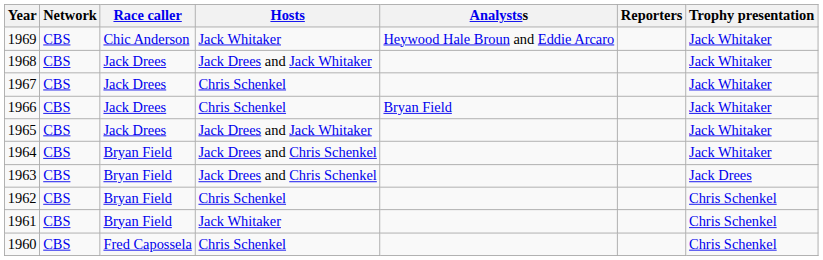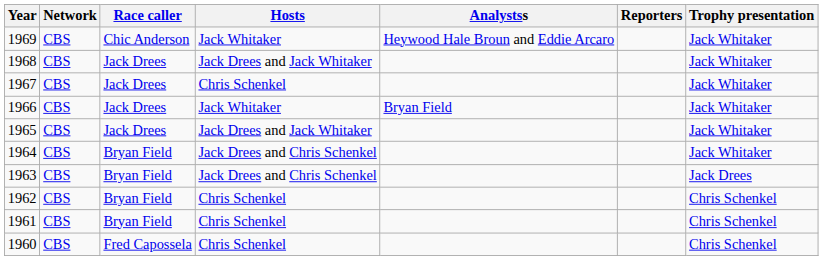 <table class="wikitable">
 <tr>
 <th>Year</th>
 <th>Network</th>
 <th><a href='#'>Race caller</a></th>
 <th><a href='#'>Hosts</a></th>
 <th><a href='#'>Analysts</a>s</th>
 <th>Reporters</th>
 <th>Trophy presentation</th>
 </tr>
 <tr>
 <td>1969</td>
 <td><a href='#'>CBS</a></td>
 <td><a href='#'>Chic Anderson</a></td>
 <td><a href='#'>Jack Whitaker</a></td>
 <td><a href='#'>Heywood Hale Broun</a> and <a href='#'>Eddie Arcaro</a></td>
 <td></td>
 <td><a href='#'>Jack Whitaker</a></td>
 </tr>
 <tr>
 <td>1968</td>
 <td><a href='#'>CBS</a></td>
 <td><a href='#'>Jack Drees</a></td>
 <td><a href='#'>Jack Drees</a> and <a href='#'>Jack Whitaker</a></td>
 <td></td>
 <td></td>
 <td><a href='#'>Jack Whitaker</a></td>
 </tr>
 <tr>
 <td>1967</td>
 <td><a href='#'>CBS</a></td>
 <td><a href='#'>Jack Drees</a></td>
 <td><a href='#'>Chris Schenkel</a></td>
 <td></td>
 <td></td>
 <td><a href='#'>Jack Whitaker</a></td>
 </tr>
 <tr>
 <td>1966</td>
 <td><a href='#'>CBS</a></td>
 <td><a href='#'>Jack Drees</a></td>
-<td><a href='#'>Chris Schenkel</a></td>
+<td><a href='#'>Jack Whitaker</a></td>
 <td><a href='#'>Bryan Field</a></td>
 <td></td>
 <td><a href='#'>Jack Whitaker</a></td>
 </tr>
 <tr>
 <td>1965</td>
 <td><a href='#'>CBS</a></td>
 <td><a href='#'>Jack Drees</a></td>
 <td><a href='#'>Jack Drees</a> and <a href='#'>Jack Whitaker</a></td>
 <td></td>
 <td></td>
 <td><a href='#'>Jack Whitaker</a></td>
 </tr>
 <tr>
 <td>1964</td>
 <td><a href='#'>CBS</a></td>
 <td><a href='#'>Bryan Field</a></td>
 <td><a href='#'>Jack Drees</a> and <a href='#'>Chris Schenkel</a></td>
 <td></td>
 <td></td>
 <td><a href='#'>Jack Whitaker</a></td>
 </tr>
 <tr>
 <td>1963</td>
 <td><a href='#'>CBS</a></td>
 <td><a href='#'>Bryan Field</a></td>
 <td><a href='#'>Jack Drees</a> and <a href='#'>Chris Schenkel</a></td>
 <td></td>
 <td></td>
 <td><a href='#'>Jack Drees</a></td>
 </tr>
 <tr>
 <td>1962</td>
 <td><a href='#'>CBS</a></td>
 <td><a href='#'>Bryan Field</a></td>
 <td><a href='#'>Chris Schenkel</a></td>
 <td></td>
 <td></td>
 <td><a href='#'>Chris Schenkel</a></td>
 </tr>
 <tr>
 <td>1961</td>
 <td><a href='#'>CBS</a></td>
 <td><a href='#'>Bryan Field</a></td>
-<td><a href='#'>Jack Whitaker</a></td>
+<td><a href='#'>Chris Schenkel</a></td>
 <td></td>
 <td></td>
 <td><a href='#'>Chris Schenkel</a></td>
 </tr>
 <tr>
 <td>1960</td>
 <td><a href='#'>CBS</a></td>
 <td><a href='#'>Fred Capossela</a></td>
 <td><a href='#'>Chris Schenkel</a></td>
 <td></td>
 <td></td>
 <td><a href='#'>Chris Schenkel</a></td>
 </tr>
 </table>
